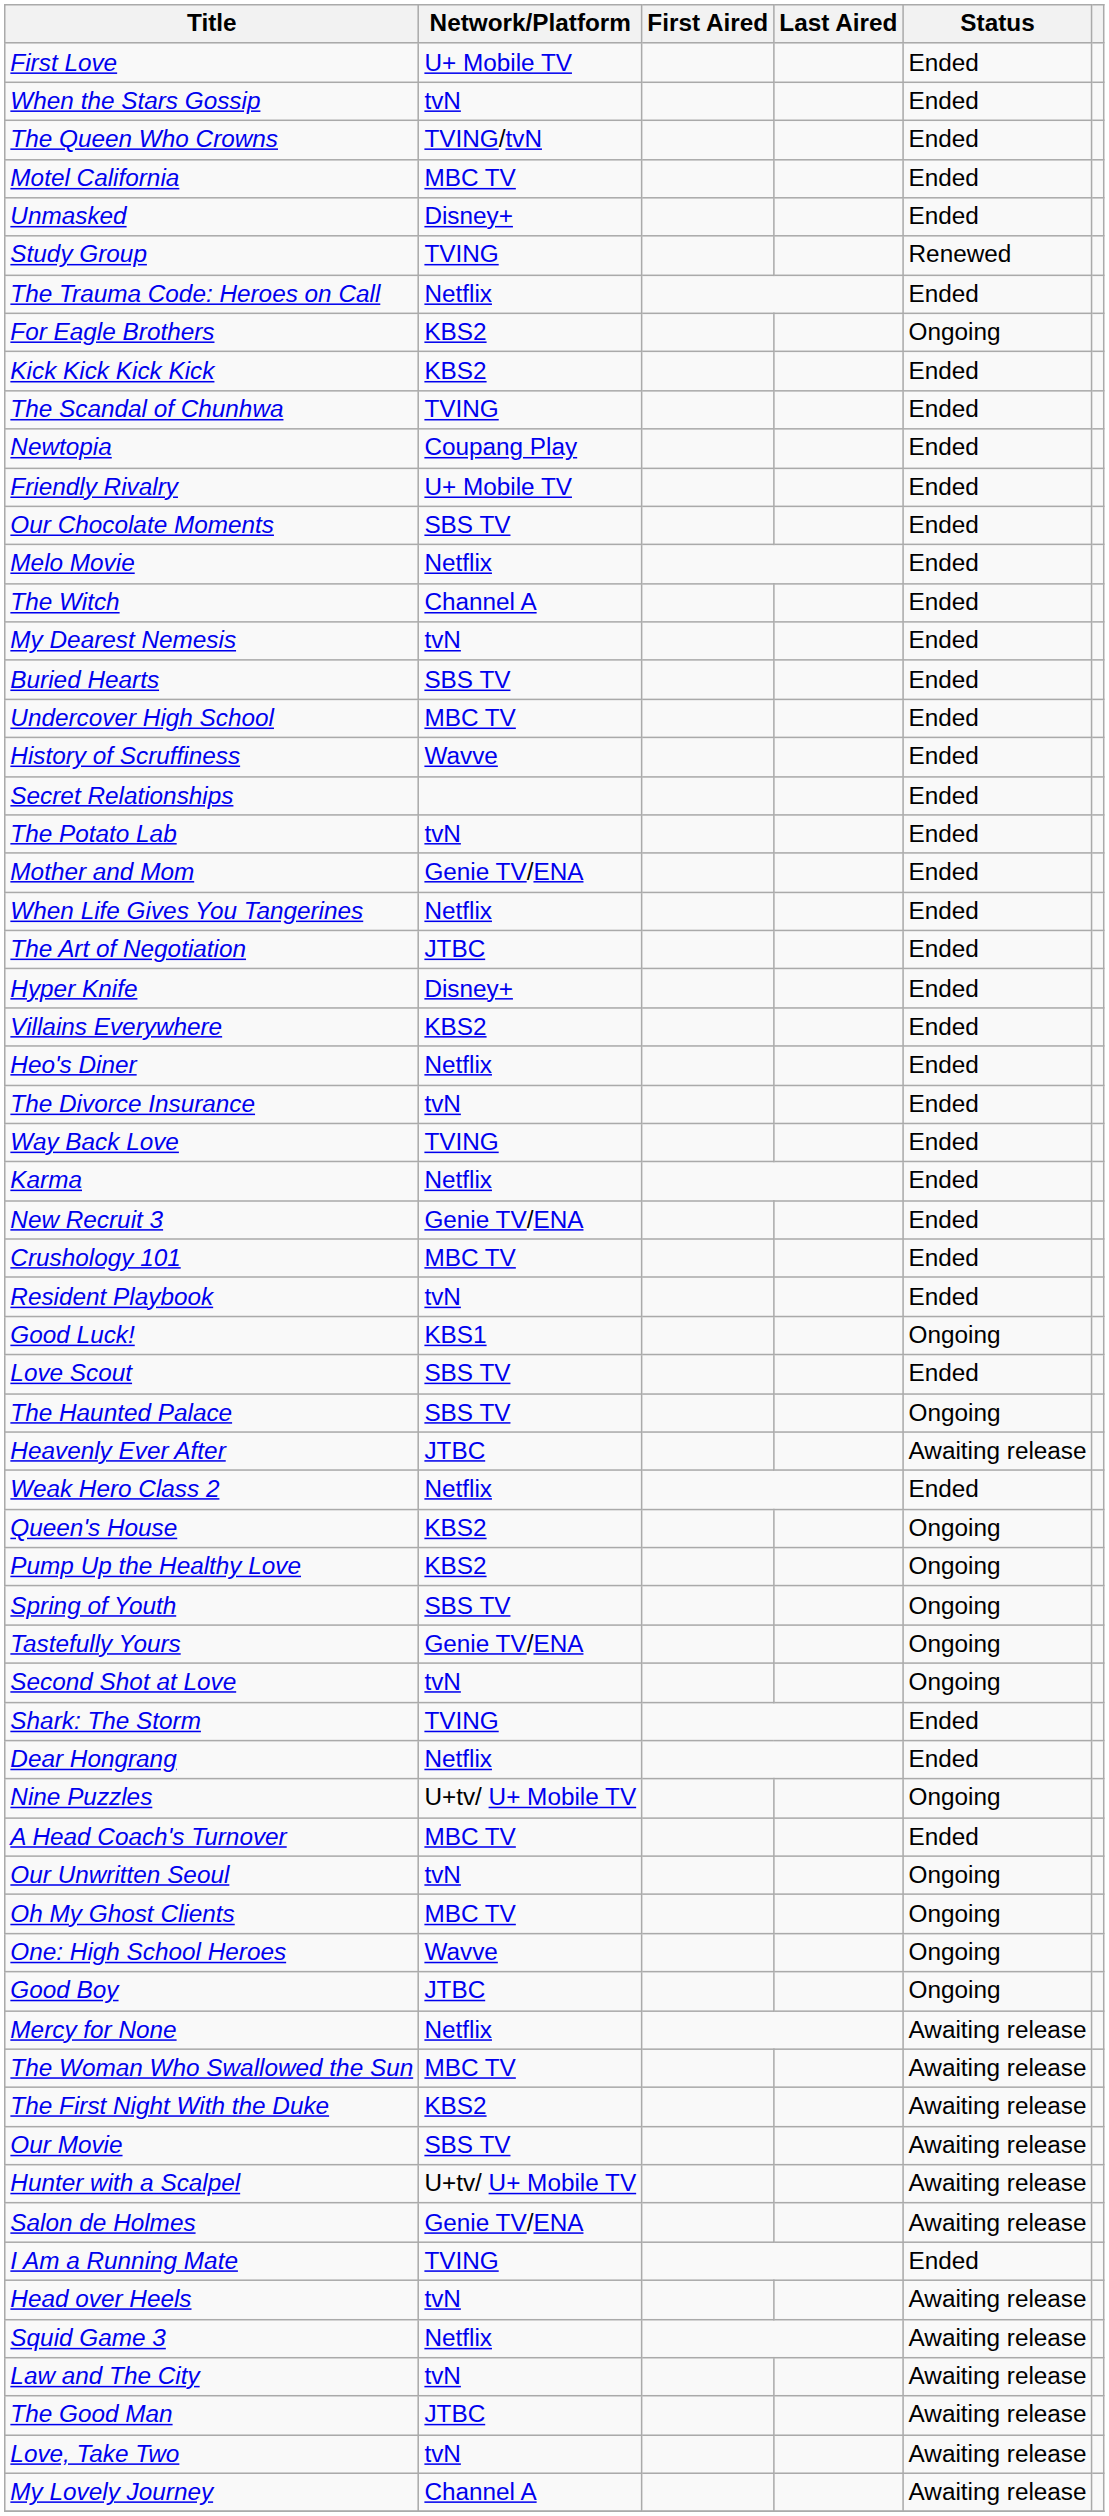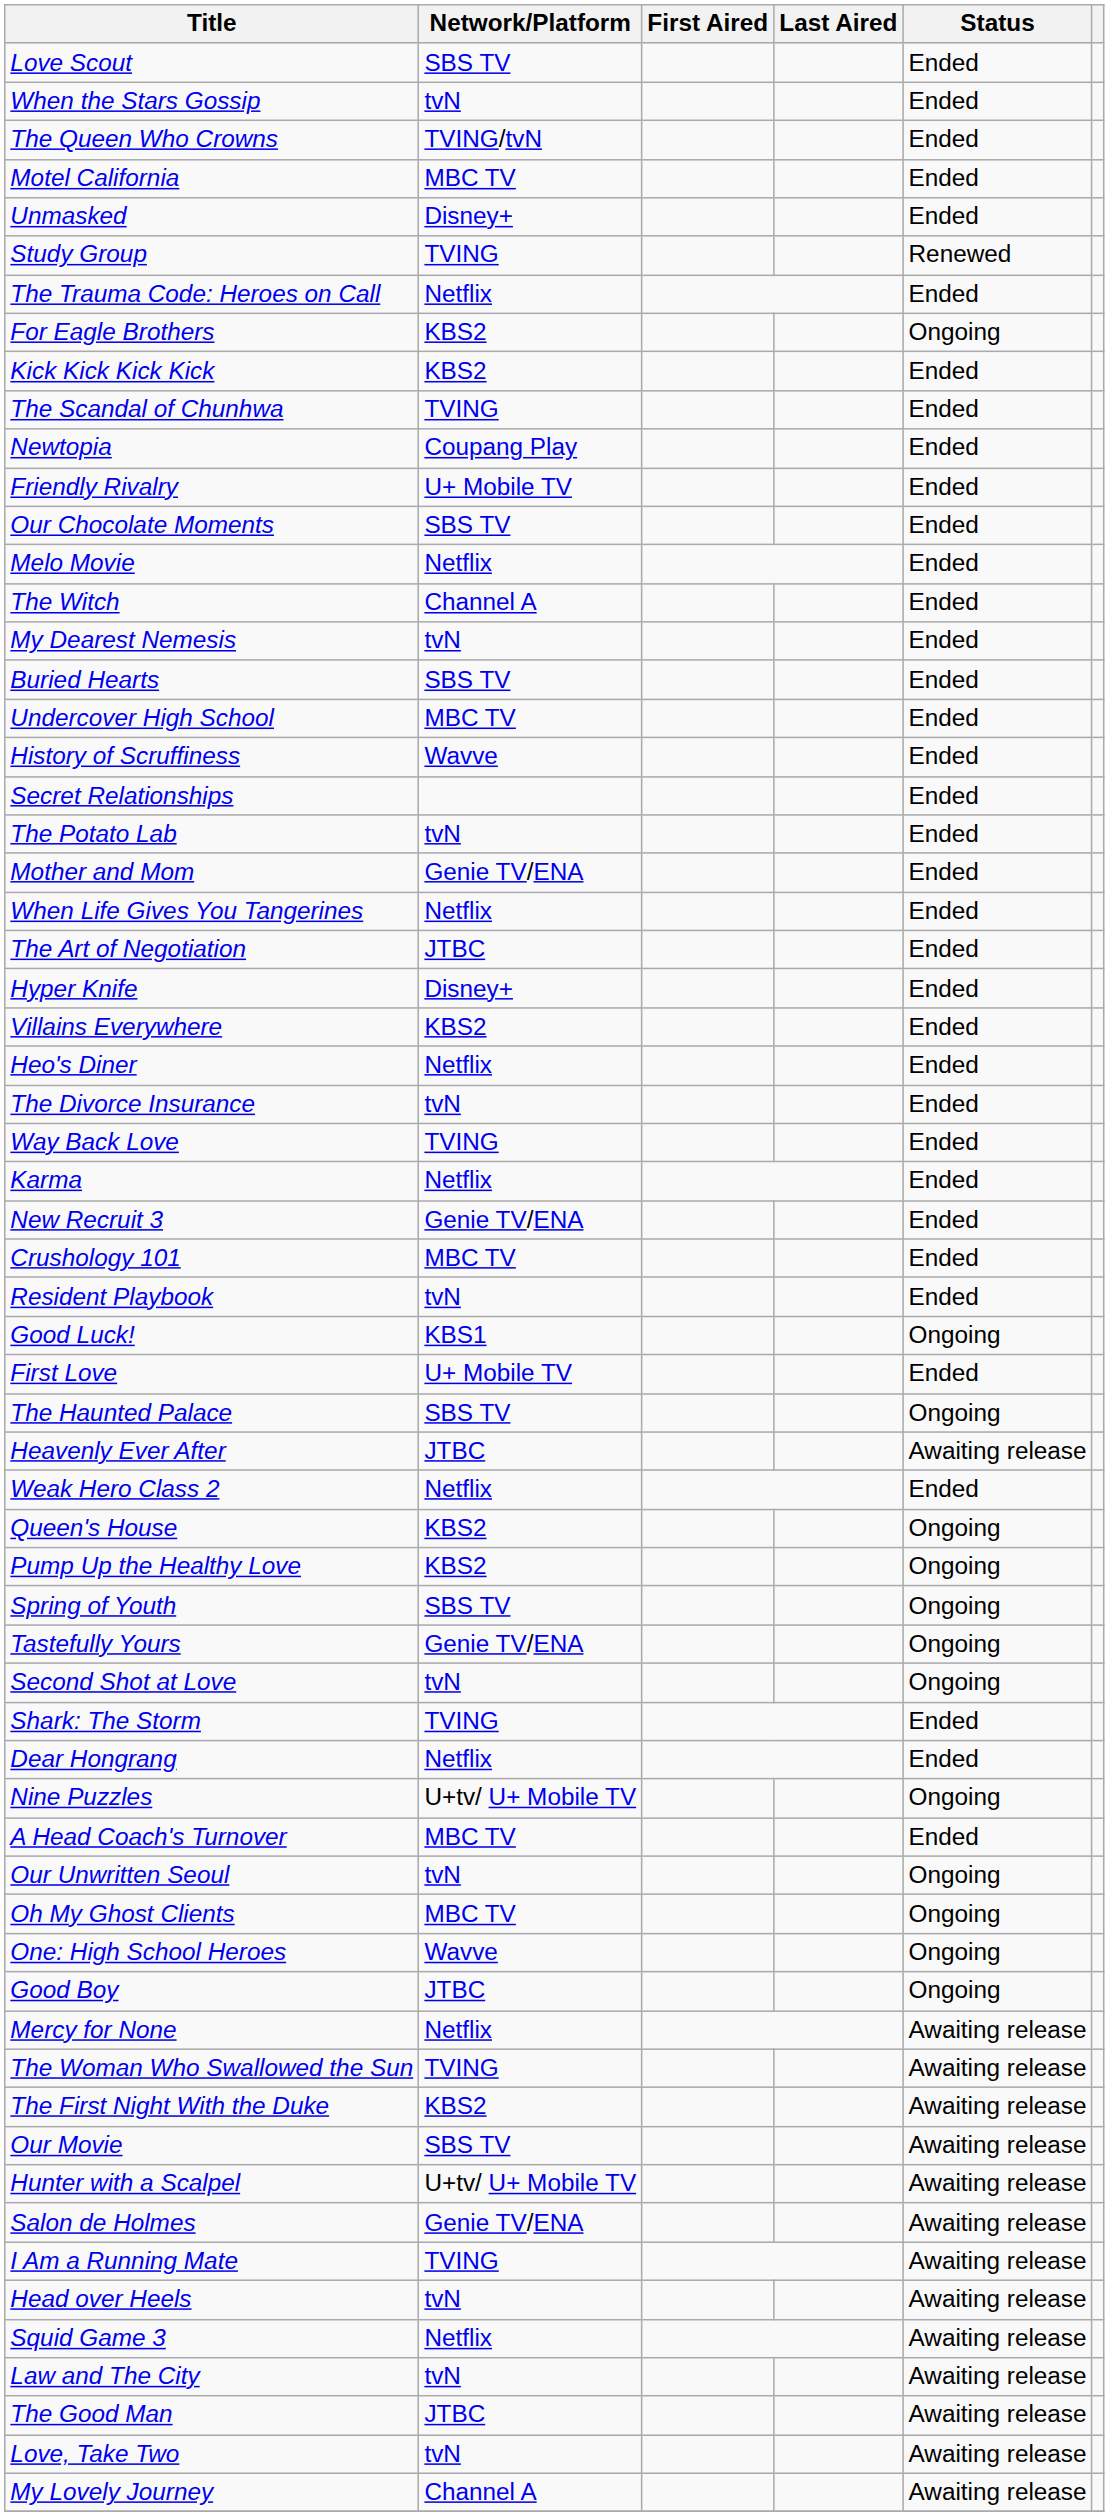 <table class="wikitable sortable">
 <tr>
 <th scope="col">Title</th>
 <th scope="col">Network/Platform</th>
 <th scope="col">First Aired</th>
 <th scope="col">Last Aired</th>
 <th scope="col">Status</th>
 <th scope="col" class="unsortable"></th>
 </tr>
 <tr>
-<td><em><a href='#'>First Love</a></em></td>
-<td><a href='#'>U+ Mobile TV</a></td>
+<td><em><a href='#'>Love Scout</a></em></td>
+<td><a href='#'>SBS TV</a></td>
 <td></td>
 <td></td>
 <td>Ended</td>
 <td style="text-align:center"></td>
 </tr>
 <tr>
 <td><em><a href='#'>When the Stars Gossip</a></em></td>
 <td><a href='#'>tvN</a></td>
 <td></td>
 <td></td>
 <td>Ended</td>
 <td style="text-align:center"></td>
 </tr>
 <tr>
 <td><em><a href='#'>The Queen Who Crowns</a></em></td>
 <td><a href='#'>TVING</a>/<a href='#'>tvN</a></td>
 <td></td>
 <td></td>
 <td>Ended</td>
 <td style="text-align:center"></td>
 </tr>
 <tr>
 <td><em><a href='#'>Motel California</a></em></td>
 <td><a href='#'>MBC TV</a></td>
 <td></td>
 <td></td>
 <td>Ended</td>
 <td style="text-align:center"></td>
 </tr>
 <tr>
 <td><em><a href='#'>Unmasked</a></em></td>
 <td><a href='#'>Disney+</a></td>
 <td></td>
 <td></td>
 <td>Ended</td>
 <td style="text-align:center"></td>
 </tr>
 <tr>
 <td><em><a href='#'>Study Group</a></em></td>
 <td><a href='#'>TVING</a></td>
 <td></td>
 <td></td>
 <td>Renewed</td>
 <td style="text-align:center"></td>
 </tr>
 <tr>
 <td><em><a href='#'>The Trauma Code: Heroes on Call</a></em></td>
 <td><a href='#'>Netflix</a></td>
 <td colspan="2" style="text-align:center"></td>
 <td>Ended</td>
 <td style="text-align:center"></td>
 </tr>
 <tr>
 <td><em><a href='#'>For Eagle Brothers</a></em></td>
 <td><a href='#'>KBS2</a></td>
 <td></td>
 <td></td>
 <td>Ongoing</td>
 <td style="text-align:center"></td>
 </tr>
 <tr>
 <td><em><a href='#'>Kick Kick Kick Kick</a></em></td>
 <td><a href='#'>KBS2</a></td>
 <td></td>
 <td></td>
 <td>Ended</td>
 <td style="text-align:center"></td>
 </tr>
 <tr>
 <td><em><a href='#'>The Scandal of Chunhwa</a></em></td>
 <td><a href='#'>TVING</a></td>
 <td></td>
 <td></td>
 <td>Ended</td>
 <td style="text-align:center"></td>
 </tr>
 <tr>
 <td><em><a href='#'>Newtopia</a></em></td>
 <td><a href='#'>Coupang Play</a></td>
 <td></td>
 <td></td>
 <td>Ended</td>
 <td style="text-align:center"></td>
 </tr>
 <tr>
 <td><em><a href='#'>Friendly Rivalry</a></em></td>
 <td><a href='#'>U+ Mobile TV</a></td>
 <td></td>
 <td></td>
 <td>Ended</td>
 <td style="text-align:center"></td>
 </tr>
 <tr>
 <td><em><a href='#'>Our Chocolate Moments</a></em></td>
 <td><a href='#'>SBS TV</a></td>
 <td></td>
 <td></td>
 <td>Ended</td>
 <td style="text-align:center"></td>
 </tr>
 <tr>
 <td><em><a href='#'>Melo Movie</a></em></td>
 <td><a href='#'>Netflix</a></td>
 <td colspan="2" style="text-align:center"></td>
 <td>Ended</td>
 <td style="text-align:center"></td>
 </tr>
 <tr>
 <td><em><a href='#'>The Witch</a></em></td>
 <td><a href='#'>Channel A</a></td>
 <td></td>
 <td></td>
 <td>Ended</td>
 <td style="text-align:center"></td>
 </tr>
 <tr>
 <td><em><a href='#'>My Dearest Nemesis</a></em></td>
 <td><a href='#'>tvN</a></td>
 <td></td>
 <td></td>
 <td>Ended</td>
 <td style="text-align:center"></td>
 </tr>
 <tr>
 <td><em><a href='#'>Buried Hearts</a></em></td>
 <td><a href='#'>SBS TV</a></td>
 <td></td>
 <td></td>
 <td>Ended</td>
 <td style="text-align:center"></td>
 </tr>
 <tr>
 <td><em><a href='#'>Undercover High School</a></em></td>
 <td><a href='#'>MBC TV</a></td>
 <td></td>
 <td></td>
 <td>Ended</td>
 <td style="text-align:center"></td>
 </tr>
 <tr>
 <td><em><a href='#'>History of Scruffiness</a></em></td>
 <td><a href='#'>Wavve</a></td>
 <td></td>
 <td></td>
 <td>Ended</td>
 <td style="text-align:center"></td>
 </tr>
 <tr>
 <td><em><a href='#'>Secret Relationships</a></em></td>
 <td></td>
 <td></td>
 <td></td>
 <td>Ended</td>
 <td style="text-align:center"></td>
 </tr>
 <tr>
 <td><em><a href='#'>The Potato Lab</a></em></td>
 <td><a href='#'>tvN</a></td>
 <td></td>
 <td></td>
 <td>Ended</td>
 <td style="text-align:center"></td>
 </tr>
 <tr>
 <td><em><a href='#'>Mother and Mom</a></em></td>
 <td><a href='#'>Genie TV</a>/<a href='#'>ENA</a></td>
 <td></td>
 <td></td>
 <td>Ended</td>
 <td style="text-align:center"></td>
 </tr>
 <tr>
 <td><em><a href='#'>When Life Gives You Tangerines</a></em></td>
 <td><a href='#'>Netflix</a></td>
 <td></td>
 <td></td>
 <td>Ended</td>
 <td style="text-align:center"></td>
 </tr>
 <tr>
 <td><em><a href='#'>The Art of Negotiation</a></em></td>
 <td><a href='#'>JTBC</a></td>
 <td></td>
 <td></td>
 <td>Ended</td>
 <td style="text-align:center"></td>
 </tr>
 <tr>
 <td><em><a href='#'>Hyper Knife</a></em></td>
 <td><a href='#'>Disney+</a></td>
 <td></td>
 <td></td>
 <td>Ended</td>
 <td style="text-align:center"></td>
 </tr>
 <tr>
 <td><em><a href='#'>Villains Everywhere</a></em></td>
 <td><a href='#'>KBS2</a></td>
 <td></td>
 <td></td>
 <td>Ended</td>
 <td style="text-align:center"></td>
 </tr>
 <tr>
 <td><em><a href='#'>Heo's Diner</a></em></td>
 <td><a href='#'>Netflix</a></td>
 <td></td>
 <td></td>
 <td>Ended</td>
 <td style="text-align:center"></td>
 </tr>
 <tr>
 <td><em><a href='#'>The Divorce Insurance</a></em></td>
 <td><a href='#'>tvN</a></td>
 <td></td>
 <td></td>
 <td>Ended</td>
 <td style="text-align:center"></td>
 </tr>
 <tr>
 <td><em><a href='#'>Way Back Love</a></em></td>
 <td><a href='#'>TVING</a></td>
 <td></td>
 <td></td>
 <td>Ended</td>
 <td style="text-align:center"></td>
 </tr>
 <tr>
 <td><em><a href='#'>Karma</a></em></td>
 <td><a href='#'>Netflix</a></td>
 <td colspan="2" style="text-align:center"></td>
 <td>Ended</td>
 <td style="text-align:center"></td>
 </tr>
 <tr>
 <td><em><a href='#'>New Recruit 3</a></em></td>
 <td><a href='#'>Genie TV</a>/<a href='#'>ENA</a></td>
 <td></td>
 <td></td>
 <td>Ended</td>
 <td style="text-align:center"></td>
 </tr>
 <tr>
 <td><em><a href='#'>Crushology 101</a></em></td>
 <td><a href='#'>MBC TV</a></td>
 <td></td>
 <td></td>
 <td>Ended</td>
 <td style="text-align:center"></td>
 </tr>
 <tr>
 <td><em><a href='#'>Resident Playbook</a></em></td>
 <td><a href='#'>tvN</a></td>
 <td></td>
 <td></td>
 <td>Ended</td>
 <td style="text-align:center"></td>
 </tr>
 <tr>
 <td><em><a href='#'>Good Luck!</a></em></td>
 <td><a href='#'>KBS1</a></td>
 <td></td>
 <td></td>
 <td>Ongoing</td>
 <td style="text-align:center"></td>
 </tr>
 <tr>
-<td><em><a href='#'>Love Scout</a></em></td>
-<td><a href='#'>SBS TV</a></td>
+<td><em><a href='#'>First Love</a></em></td>
+<td><a href='#'>U+ Mobile TV</a></td>
 <td></td>
 <td></td>
 <td>Ended</td>
 <td style="text-align:center"></td>
 </tr>
 <tr>
 <td><em><a href='#'>The Haunted Palace</a></em></td>
 <td><a href='#'>SBS TV</a></td>
 <td></td>
 <td></td>
 <td>Ongoing</td>
 <td style="text-align:center"></td>
 </tr>
 <tr>
 <td><em><a href='#'>Heavenly Ever After</a></em></td>
 <td><a href='#'>JTBC</a></td>
 <td></td>
 <td></td>
 <td>Awaiting release</td>
 <td style="text-align:center"></td>
 </tr>
 <tr>
 <td><em><a href='#'>Weak Hero Class 2</a></em></td>
 <td><a href='#'>Netflix</a></td>
 <td colspan="2" style="text-align:center"></td>
 <td>Ended</td>
 <td style="text-align:center"></td>
 </tr>
 <tr>
 <td><em><a href='#'>Queen's House</a></em></td>
 <td><a href='#'>KBS2</a></td>
 <td></td>
 <td></td>
 <td>Ongoing</td>
 <td style="text-align:center"></td>
 </tr>
 <tr>
 <td><em><a href='#'>Pump Up the Healthy Love</a></em></td>
 <td><a href='#'>KBS2</a></td>
 <td></td>
 <td></td>
 <td>Ongoing</td>
 <td style="text-align:center"></td>
 </tr>
 <tr>
 <td><em><a href='#'>Spring of Youth</a></em></td>
 <td><a href='#'>SBS TV</a></td>
 <td></td>
 <td></td>
 <td>Ongoing</td>
 <td style="text-align:center"></td>
 </tr>
 <tr>
 <td><em><a href='#'>Tastefully Yours</a></em></td>
 <td><a href='#'>Genie TV</a>/<a href='#'>ENA</a></td>
 <td></td>
 <td></td>
 <td>Ongoing</td>
 <td style="text-align:center"></td>
 </tr>
 <tr>
 <td><em><a href='#'>Second Shot at Love</a></em></td>
 <td><a href='#'>tvN</a></td>
 <td></td>
 <td></td>
 <td>Ongoing</td>
 <td style="text-align:center"></td>
 </tr>
 <tr>
 <td><em><a href='#'>Shark: The Storm</a></em></td>
 <td><a href='#'>TVING</a></td>
 <td colspan="2" style="text-align:center"></td>
 <td>Ended</td>
 <td style="text-align:center"></td>
 </tr>
 <tr>
 <td><em><a href='#'>Dear Hongrang</a></em></td>
 <td><a href='#'>Netflix</a></td>
 <td colspan="2" style="text-align:center"></td>
 <td>Ended</td>
 <td style="text-align:center"></td>
 </tr>
 <tr>
 <td><em><a href='#'>Nine Puzzles</a></em></td>
 <td>U+tv/ <a href='#'>U+ Mobile TV</a></td>
 <td></td>
 <td></td>
 <td>Ongoing</td>
 <td style="text-align:center"></td>
 </tr>
 <tr>
 <td><em><a href='#'>A Head Coach's Turnover</a></em></td>
 <td><a href='#'>MBC TV</a></td>
 <td></td>
 <td></td>
 <td>Ended</td>
 <td style="text-align:center"></td>
 </tr>
 <tr>
 <td><em><a href='#'>Our Unwritten Seoul</a></em></td>
 <td><a href='#'>tvN</a></td>
 <td></td>
 <td></td>
 <td>Ongoing</td>
 <td style="text-align:center"></td>
 </tr>
 <tr>
 <td><em><a href='#'>Oh My Ghost Clients</a></em></td>
 <td><a href='#'>MBC TV</a></td>
 <td></td>
 <td></td>
 <td>Ongoing</td>
 <td style="text-align:center"></td>
 </tr>
 <tr>
 <td><em><a href='#'>One: High School Heroes</a></em></td>
 <td><a href='#'>Wavve</a></td>
 <td></td>
 <td></td>
 <td>Ongoing</td>
 <td style="text-align:center"></td>
 </tr>
 <tr>
 <td><em><a href='#'>Good Boy</a></em></td>
 <td><a href='#'>JTBC</a></td>
 <td></td>
 <td></td>
 <td>Ongoing</td>
 <td style="text-align:center"></td>
 </tr>
 <tr>
 <td><em><a href='#'>Mercy for None</a></em></td>
 <td><a href='#'>Netflix</a></td>
 <td colspan="2" style="text-align:center"></td>
 <td>Awaiting release</td>
 <td style="text-align:center"></td>
 </tr>
 <tr>
 <td><em><a href='#'>The Woman Who Swallowed the Sun</a></em></td>
-<td><a href='#'>MBC TV</a></td>
+<td><a href='#'>TVING</a></td>
 <td></td>
 <td></td>
 <td>Awaiting release</td>
 <td style="text-align:center"></td>
 </tr>
 <tr>
 <td><em><a href='#'>The First Night With the Duke</a></em></td>
 <td><a href='#'>KBS2</a></td>
 <td></td>
 <td></td>
 <td>Awaiting release</td>
 <td style="text-align:center"></td>
 </tr>
 <tr>
 <td><em><a href='#'>Our Movie</a></em></td>
 <td><a href='#'>SBS TV</a></td>
 <td></td>
 <td></td>
 <td>Awaiting release</td>
 <td style="text-align:center"></td>
 </tr>
 <tr>
 <td><em><a href='#'>Hunter with a Scalpel</a></em></td>
 <td>U+tv/ <a href='#'>U+ Mobile TV</a></td>
 <td></td>
 <td></td>
 <td>Awaiting release</td>
 <td style="text-align:center"></td>
 </tr>
 <tr>
 <td><em><a href='#'>Salon de Holmes</a></em></td>
 <td><a href='#'>Genie TV</a>/<a href='#'>ENA</a></td>
 <td></td>
 <td></td>
 <td>Awaiting release</td>
 <td style="text-align:center"></td>
 </tr>
 <tr>
 <td><em><a href='#'>I Am a Running Mate</a></em></td>
 <td><a href='#'>TVING</a></td>
 <td colspan="2" style="text-align:center"></td>
-<td>Ended</td>
+<td>Awaiting release</td>
 <td style="text-align:center"></td>
 </tr>
 <tr>
 <td><em><a href='#'>Head over Heels</a></em></td>
 <td><a href='#'>tvN</a></td>
 <td></td>
 <td></td>
 <td>Awaiting release</td>
 <td style="text-align:center"></td>
 </tr>
 <tr>
 <td><em><a href='#'>Squid Game 3</a></em></td>
 <td><a href='#'>Netflix</a></td>
 <td colspan="2" style="text-align:center"></td>
 <td>Awaiting release</td>
 <td style="text-align:center"></td>
 </tr>
 <tr>
 <td><em><a href='#'>Law and The City</a></em></td>
 <td><a href='#'>tvN</a></td>
 <td></td>
 <td></td>
 <td>Awaiting release</td>
 <td style="text-align:center"></td>
 </tr>
 <tr>
 <td><em><a href='#'>The Good Man</a></em></td>
 <td><a href='#'>JTBC</a></td>
 <td></td>
 <td></td>
 <td>Awaiting release</td>
 <td style="text-align:center"></td>
 </tr>
 <tr>
 <td><em><a href='#'>Love, Take Two</a></em></td>
 <td><a href='#'>tvN</a></td>
 <td></td>
 <td></td>
 <td>Awaiting release</td>
 <td style="text-align:center"></td>
 </tr>
 <tr>
 <td><em><a href='#'>My Lovely Journey</a></em></td>
 <td><a href='#'>Channel A</a></td>
 <td></td>
 <td></td>
 <td>Awaiting release</td>
 <td style="text-align:center"></td>
 </tr>
 <tr>
 </tr>
 </table>
